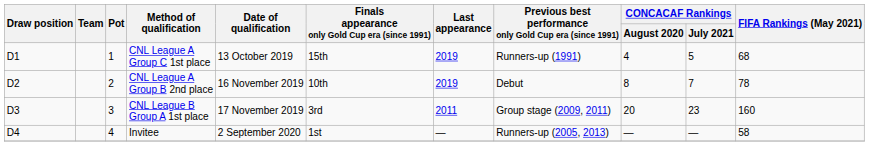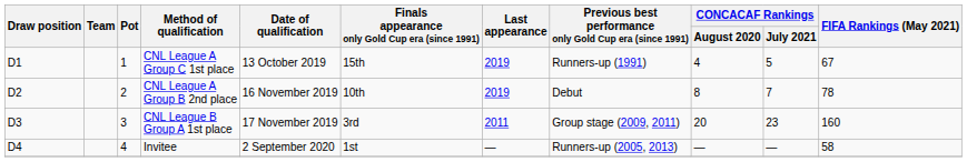 <table class="wikitable sortable">
 <tr>
 <th rowspan=2>Draw position</th>
 <th rowspan=2>Team</th>
 <th rowspan=2>Pot</th>
 <th rowspan=2>Method of<br>qualification</th>
 <th rowspan=2>Date of<br>qualification</th>
 <th rowspan=2>Finals<br>appearance<br><small>only Gold Cup era (since 1991)</small></th>
 <th rowspan=2>Last<br>appearance</th>
 <th rowspan=2>Previous best<br>performance<br><small>only Gold Cup era (since 1991)</small></th>
 <th colspan=2><a href='#'>CONCACAF Rankings</a></th>
 <th rowspan=2><a href='#'>FIFA Rankings</a> (May 2021)</th>
 </tr>
 <tr>
 <th>August 2020</th>
 <th>July 2021</th>
 </tr>
 <tr>
 <td>D1</td>
 <td></td>
 <td>1</td>
 <td><a href='#'>CNL League A<br>Group C</a> 1st place</td>
 <td>13 October 2019</td>
 <td data-sort-value="3">15th</td>
 <td><a href='#'>2019</a></td>
 <td data-sort-value="6.1">Runners-up (<a href='#'>1991</a>)</td>
 <td>4</td>
 <td>5</td>
-<td>68</td>
+<td>67</td>
 </tr>
 <tr>
 <td>D2</td>
 <td></td>
 <td>2</td>
 <td><a href='#'>CNL League A<br>Group B</a> 2nd place</td>
 <td>16 November 2019</td>
 <td data-sort-value="3">10th</td>
 <td><a href='#'>2019</a></td>
 <td data-sort-value="6.1">Debut</td>
 <td>8</td>
 <td>7</td>
 <td>78</td>
 </tr>
 <tr>
 <td>D3</td>
 <td></td>
 <td>3</td>
 <td><a href='#'>CNL League B<br>Group A</a> 1st place</td>
 <td>17 November 2019</td>
 <td data-sort-value="3">3rd</td>
 <td><a href='#'>2011</a></td>
 <td data-sort-value="6.1">Group stage (<a href='#'>2009</a>, <a href='#'>2011</a>)</td>
 <td>20</td>
 <td>23</td>
 <td>160</td>
 </tr>
 <tr>
 <td>D4</td>
 <td></td>
 <td>4</td>
 <td>Invitee</td>
 <td>2 September 2020</td>
 <td data-sort-value="3">1st</td>
 <td>—</td>
 <td data-sort-value="6.1">Runners-up (<a href='#'>2005</a>, <a href='#'>2013</a>)</td>
 <td>—</td>
 <td>—</td>
 <td>58</td>
 </tr>
 <tr>
 </tr>
 </table>
